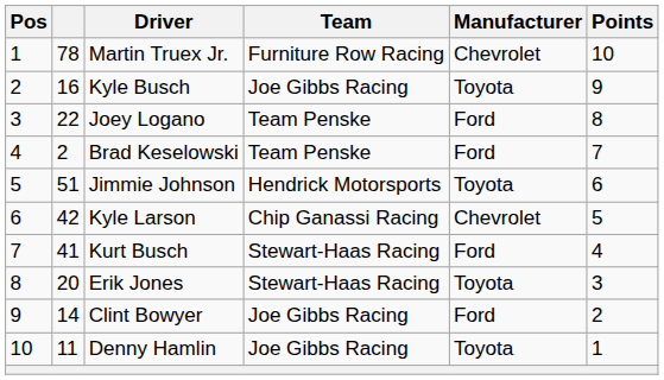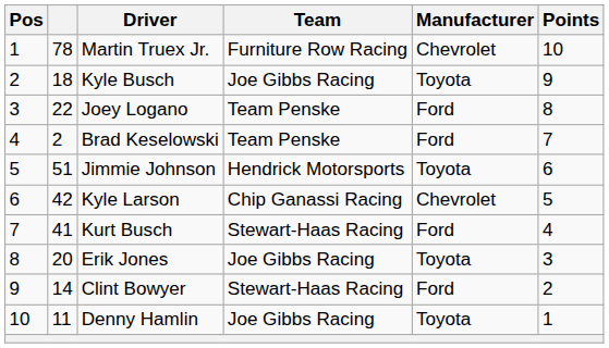 <table class="wikitable" style="font-size:98%">
 <tr>
 <th>Pos</th>
 <th></th>
 <th>Driver</th>
 <th>Team</th>
 <th>Manufacturer</th>
 <th>Points</th>
 </tr>
 <tr>
 <td>1</td>
 <td>78</td>
 <td>Martin Truex Jr.</td>
 <td>Furniture Row Racing</td>
 <td>Chevrolet</td>
 <td>10</td>
 </tr>
 <tr>
 <td>2</td>
-<td>16</td>
+<td>18</td>
 <td>Kyle Busch</td>
 <td>Joe Gibbs Racing</td>
 <td>Toyota</td>
 <td>9</td>
 </tr>
 <tr>
 <td>3</td>
 <td>22</td>
 <td>Joey Logano</td>
 <td>Team Penske</td>
 <td>Ford</td>
 <td>8</td>
 </tr>
 <tr>
 <td>4</td>
 <td>2</td>
 <td>Brad Keselowski</td>
 <td>Team Penske</td>
 <td>Ford</td>
 <td>7</td>
 </tr>
 <tr>
 <td>5</td>
 <td>51</td>
 <td>Jimmie Johnson</td>
 <td>Hendrick Motorsports</td>
 <td>Toyota</td>
 <td>6</td>
 </tr>
 <tr>
 <td>6</td>
 <td>42</td>
 <td>Kyle Larson</td>
 <td>Chip Ganassi Racing</td>
 <td>Chevrolet</td>
 <td>5</td>
 </tr>
 <tr>
 <td>7</td>
 <td>41</td>
 <td>Kurt Busch</td>
 <td>Stewart-Haas Racing</td>
 <td>Ford</td>
 <td>4</td>
 </tr>
 <tr>
 <td>8</td>
 <td>20</td>
 <td>Erik Jones</td>
-<td>Stewart-Haas Racing</td>
+<td>Joe Gibbs Racing</td>
 <td>Toyota</td>
 <td>3</td>
 </tr>
 <tr>
 <td>9</td>
 <td>14</td>
 <td>Clint Bowyer</td>
-<td>Joe Gibbs Racing</td>
+<td>Stewart-Haas Racing</td>
 <td>Ford</td>
 <td>2</td>
 </tr>
 <tr>
 <td>10</td>
 <td>11</td>
 <td>Denny Hamlin</td>
 <td>Joe Gibbs Racing</td>
 <td>Toyota</td>
 <td>1</td>
 </tr>
 <tr>
 <th colspan="6"></th>
 </tr>
 </table>
